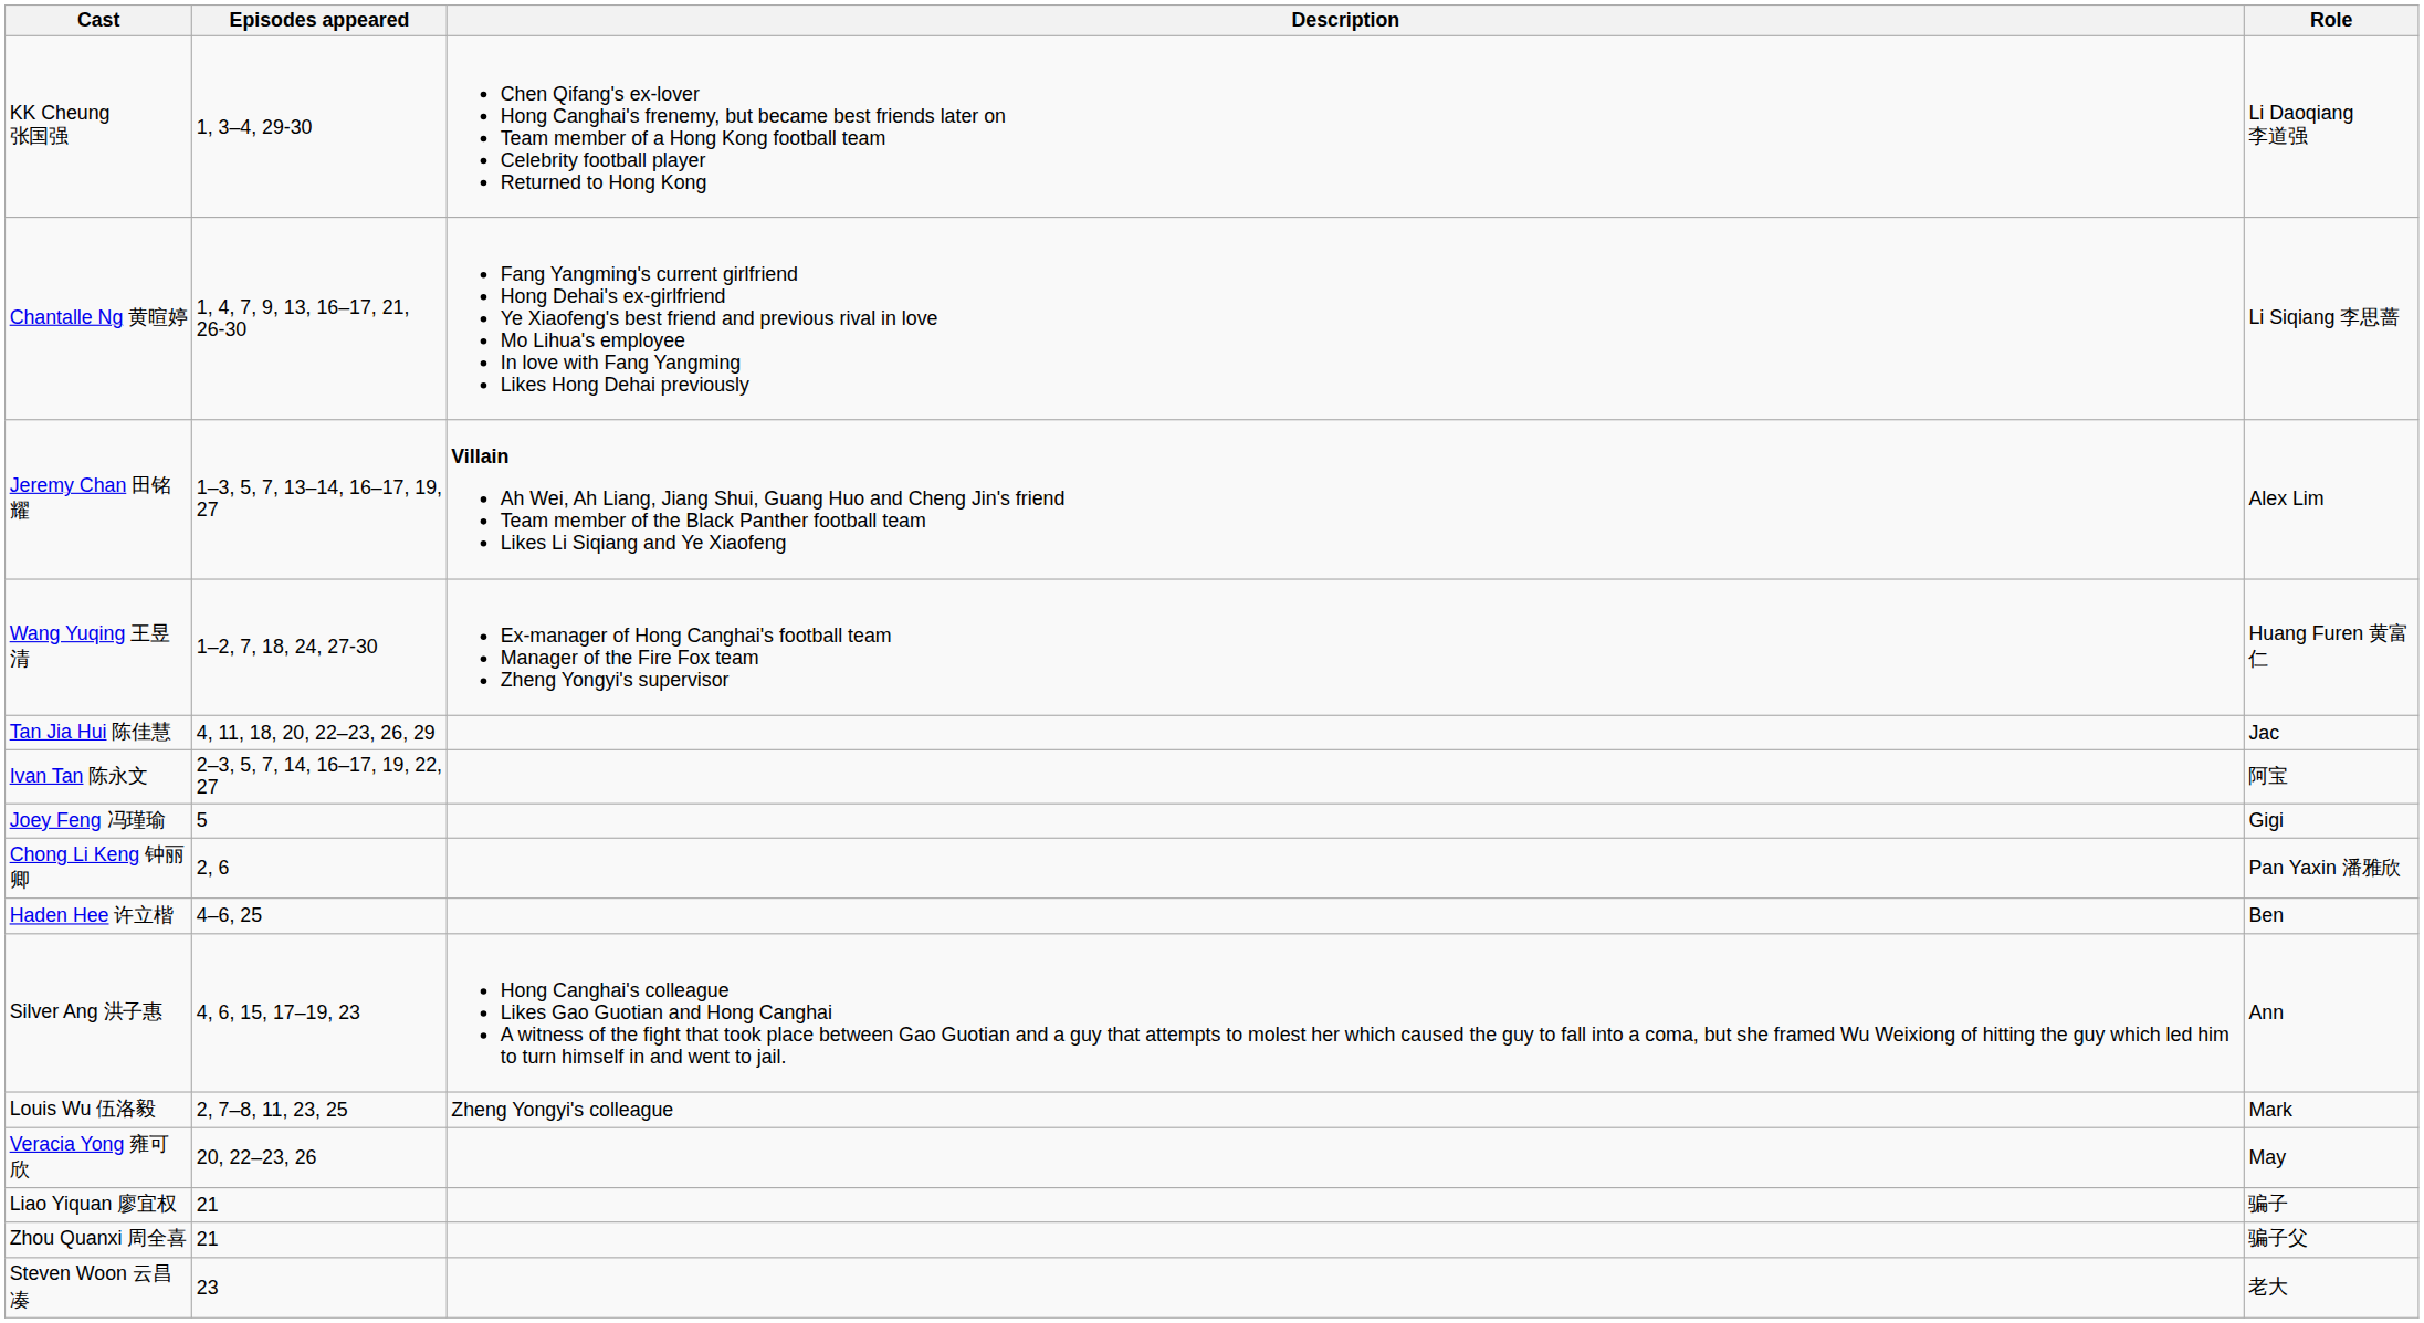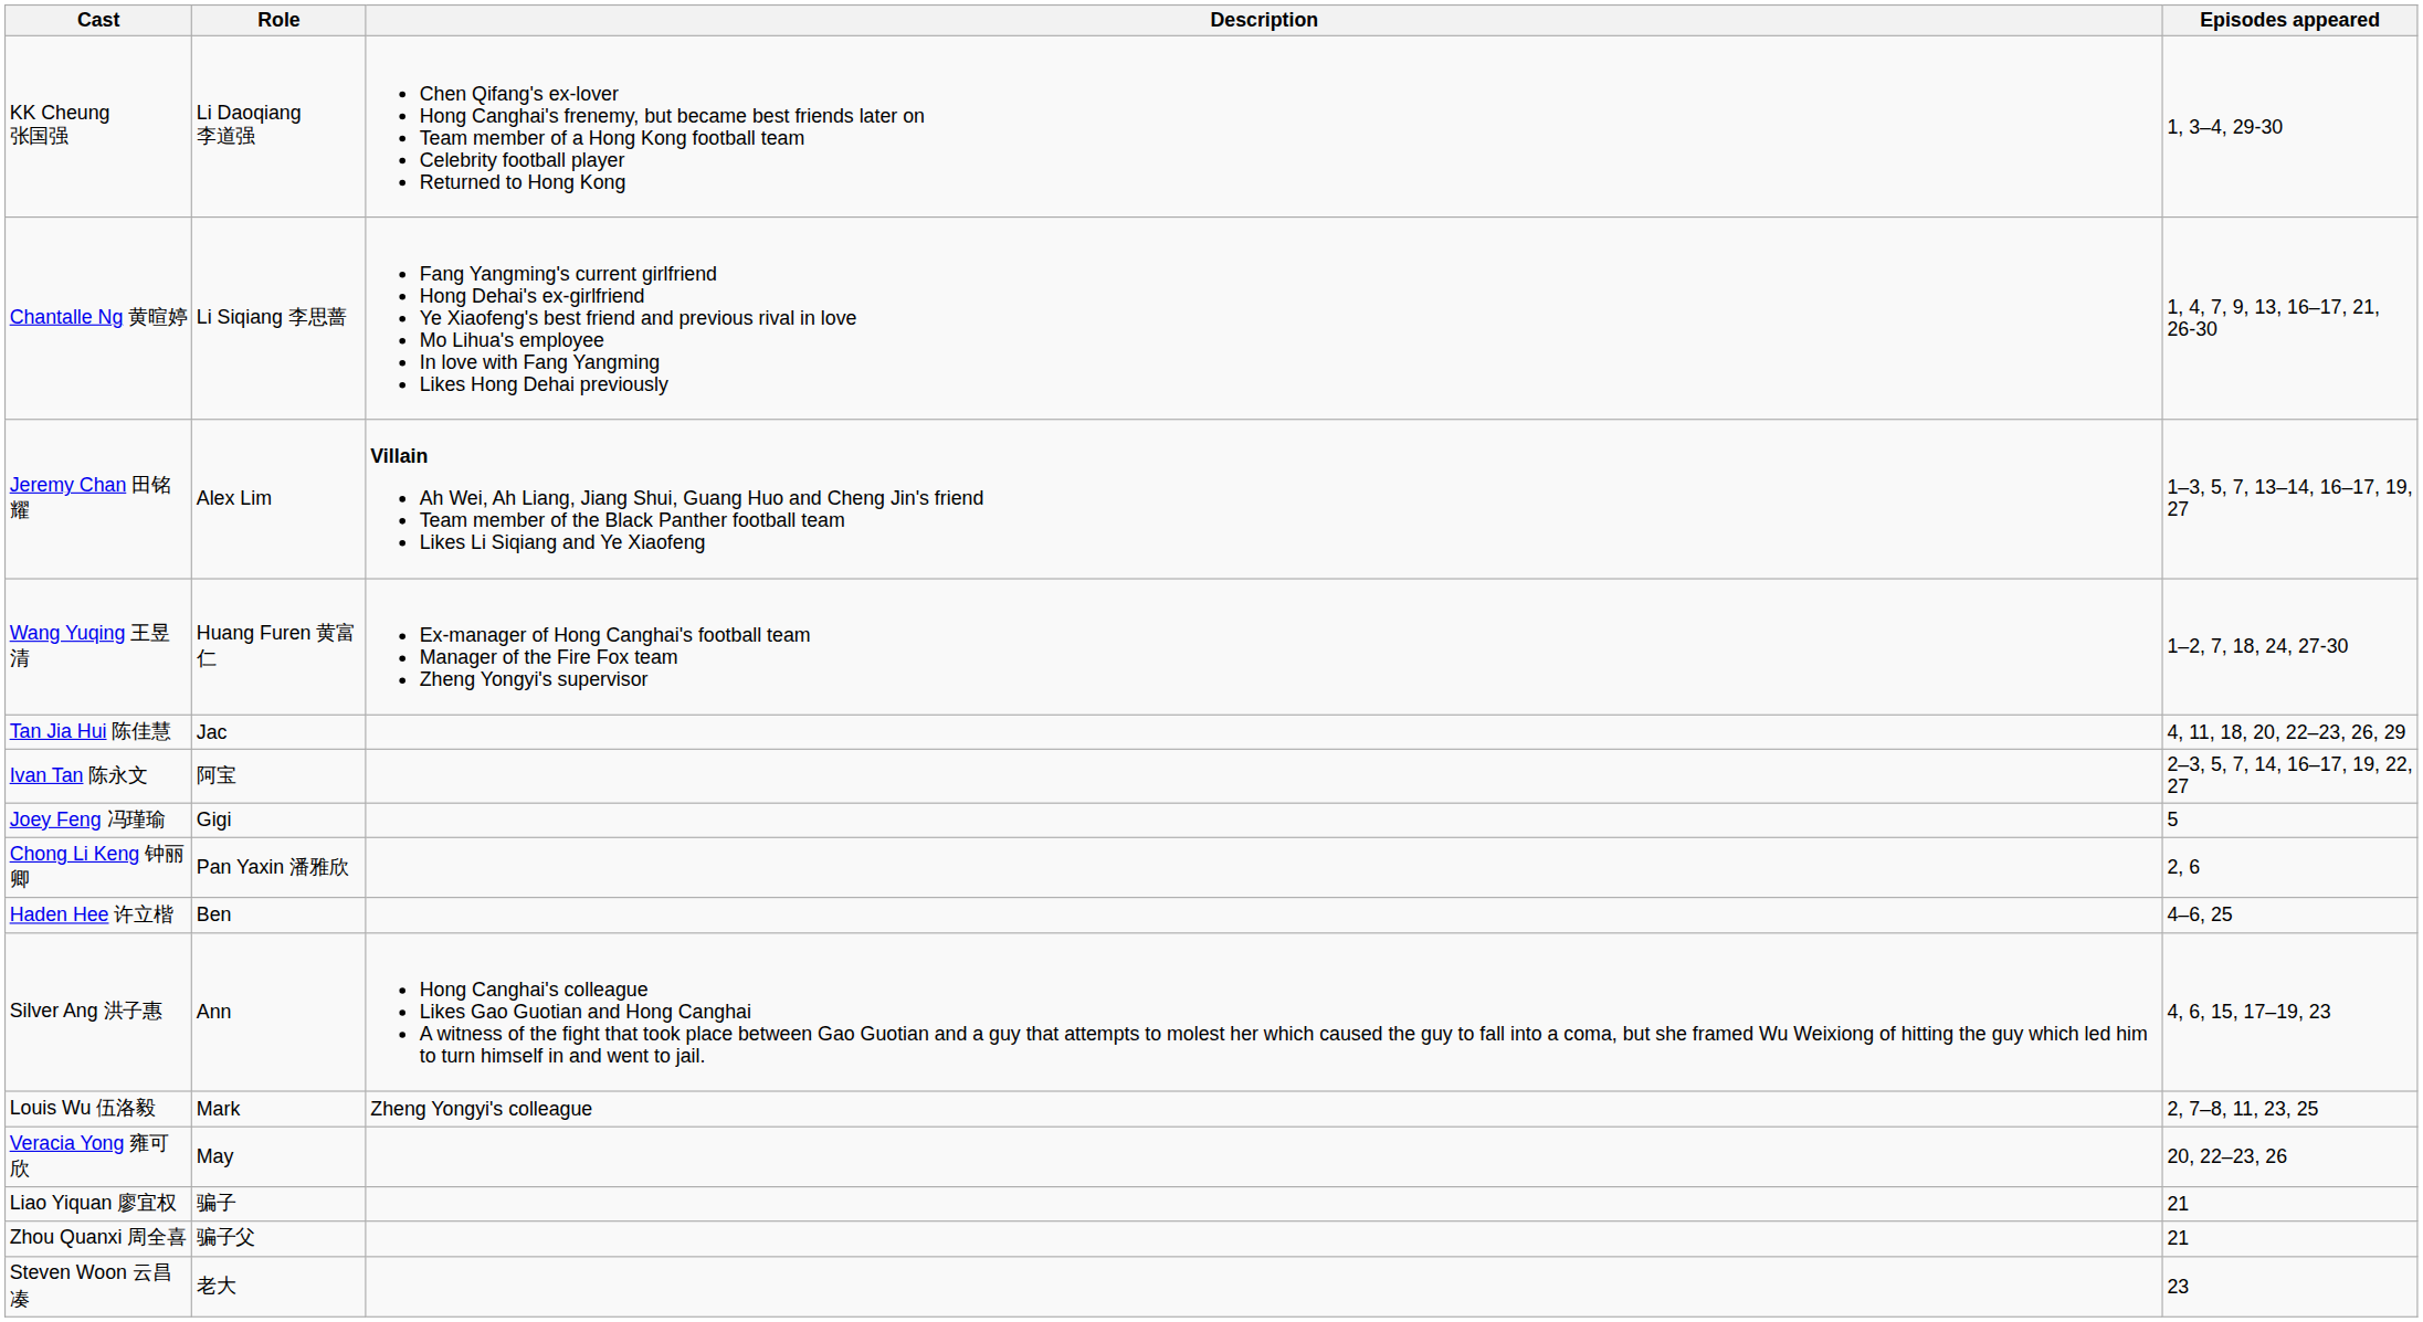 <table class="wikitable">
 <tr>
 <th>Cast</th>
+<th>Role</th>
+<th>Description</th>
 <th>Episodes appeared</th>
-<th>Description</th>
-<th>Role</th>
 </tr>
 <tr>
 <td>KK Cheung <br> 张国强</td>
+<td>Li Daoqiang <br> 李道强</td>
+<td><br><ul><li>Chen Qifang's ex-lover</li><li>Hong Canghai's frenemy, but became best friends later on</li><li>Team member of a Hong Kong football team</li><li>Celebrity football player</li><li>Returned to Hong Kong</li></ul></td>
 <td>1, 3–4, 29-30</td>
-<td><br><ul><li>Chen Qifang's ex-lover</li><li>Hong Canghai's frenemy, but became best friends later on</li><li>Team member of a Hong Kong football team</li><li>Celebrity football player</li><li>Returned to Hong Kong</li></ul></td>
-<td>Li Daoqiang <br> 李道强</td>
 </tr>
 <tr>
 <td><a href='#'>Chantalle Ng</a> 黄暄婷</td>
+<td>Li Siqiang 李思蔷</td>
+<td><br><ul><li>Fang Yangming's current girlfriend</li><li>Hong Dehai's ex-girlfriend</li><li>Ye Xiaofeng's best friend and previous rival in love</li><li>Mo Lihua's employee</li><li>In love with Fang Yangming</li><li>Likes Hong Dehai previously</li></ul></td>
 <td>1, 4, 7, 9, 13, 16–17, 21, 26-30</td>
-<td><br><ul><li>Fang Yangming's current girlfriend</li><li>Hong Dehai's ex-girlfriend</li><li>Ye Xiaofeng's best friend and previous rival in love</li><li>Mo Lihua's employee</li><li>In love with Fang Yangming</li><li>Likes Hong Dehai previously</li></ul></td>
-<td>Li Siqiang 李思蔷</td>
 </tr>
 <tr>
 <td><a href='#'>Jeremy Chan</a> 田铭耀</td>
+<td>Alex Lim</td>
+<td><br><strong>Villain</strong><ul><li>Ah Wei, Ah Liang, Jiang Shui, Guang Huo and Cheng Jin's friend</li><li>Team member of the Black Panther football team</li><li>Likes Li Siqiang and Ye Xiaofeng</li></ul></td>
 <td>1–3, 5, 7, 13–14, 16–17, 19, 27</td>
-<td><br><strong>Villain</strong><ul><li>Ah Wei, Ah Liang, Jiang Shui, Guang Huo and Cheng Jin's friend</li><li>Team member of the Black Panther football team</li><li>Likes Li Siqiang and Ye Xiaofeng</li></ul></td>
-<td>Alex Lim</td>
 </tr>
 <tr>
 <td><a href='#'>Wang Yuqing</a> 王昱清</td>
+<td>Huang Furen 黄富仁</td>
+<td><br><ul><li>Ex-manager of Hong Canghai's football team</li><li>Manager of the Fire Fox team</li><li>Zheng Yongyi's supervisor</li></ul></td>
 <td>1–2, 7, 18, 24, 27-30</td>
-<td><br><ul><li>Ex-manager of Hong Canghai's football team</li><li>Manager of the Fire Fox team</li><li>Zheng Yongyi's supervisor</li></ul></td>
-<td>Huang Furen 黄富仁</td>
 </tr>
 <tr>
 <td><a href='#'>Tan Jia Hui</a> 陈佳慧</td>
+<td>Jac</td>
+<td></td>
 <td>4, 11, 18, 20, 22–23, 26, 29</td>
-<td></td>
-<td>Jac</td>
 </tr>
 <tr>
 <td><a href='#'>Ivan Tan</a> 陈永文</td>
+<td>阿宝</td>
+<td></td>
 <td>2–3, 5, 7, 14, 16–17, 19, 22, 27</td>
-<td></td>
-<td>阿宝</td>
 </tr>
 <tr>
 <td><a href='#'>Joey Feng</a> 冯瑾瑜</td>
+<td>Gigi</td>
+<td></td>
 <td>5</td>
-<td></td>
-<td>Gigi</td>
 </tr>
 <tr>
 <td><a href='#'>Chong Li Keng</a> 钟丽卿</td>
+<td>Pan Yaxin 潘雅欣</td>
+<td></td>
 <td>2, 6</td>
-<td></td>
-<td>Pan Yaxin 潘雅欣</td>
 </tr>
 <tr>
 <td><a href='#'>Haden Hee</a> 许立楷</td>
+<td>Ben</td>
+<td></td>
 <td>4–6, 25</td>
-<td></td>
-<td>Ben</td>
 </tr>
 <tr>
 <td>Silver Ang 洪子惠</td>
+<td>Ann</td>
+<td><br><ul><li>Hong Canghai's colleague</li><li>Likes Gao Guotian and Hong Canghai</li><li>A witness of the fight that took place between Gao Guotian and a guy that attempts to molest her which caused the guy to fall into a coma, but she framed Wu Weixiong of hitting the guy which led him to turn himself in and went to jail.</li></ul></td>
 <td>4, 6, 15, 17–19, 23</td>
-<td><br><ul><li>Hong Canghai's colleague</li><li>Likes Gao Guotian and Hong Canghai</li><li>A witness of the fight that took place between Gao Guotian and a guy that attempts to molest her which caused the guy to fall into a coma, but she framed Wu Weixiong of hitting the guy which led him to turn himself in and went to jail.</li></ul></td>
-<td>Ann</td>
 </tr>
 <tr>
 <td>Louis Wu 伍洛毅</td>
+<td>Mark</td>
+<td>Zheng Yongyi's colleague</td>
 <td>2, 7–8, 11, 23, 25</td>
-<td>Zheng Yongyi's colleague</td>
-<td>Mark</td>
 </tr>
 <tr>
 <td><a href='#'>Veracia Yong</a> 雍可欣</td>
+<td>May</td>
+<td></td>
 <td>20, 22–23, 26</td>
-<td></td>
-<td>May</td>
 </tr>
 <tr>
 <td>Liao Yiquan 廖宜权</td>
+<td>骗子</td>
+<td></td>
 <td>21</td>
-<td></td>
-<td>骗子</td>
 </tr>
 <tr>
 <td>Zhou Quanxi 周全喜</td>
+<td>骗子父</td>
+<td></td>
 <td>21</td>
-<td></td>
-<td>骗子父</td>
 </tr>
 <tr>
 <td>Steven Woon 云昌凑</td>
+<td>老大</td>
+<td></td>
 <td>23</td>
-<td></td>
-<td>老大</td>
 </tr>
 </table>
